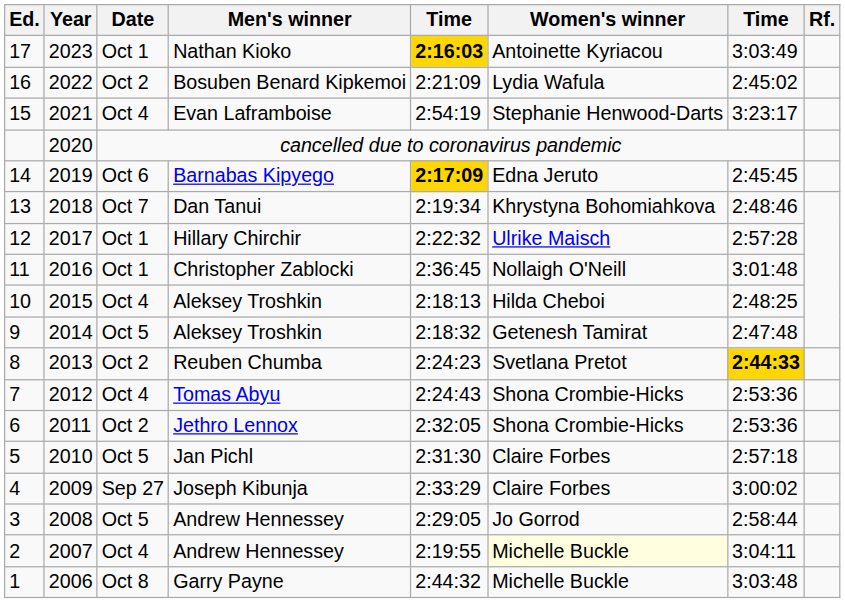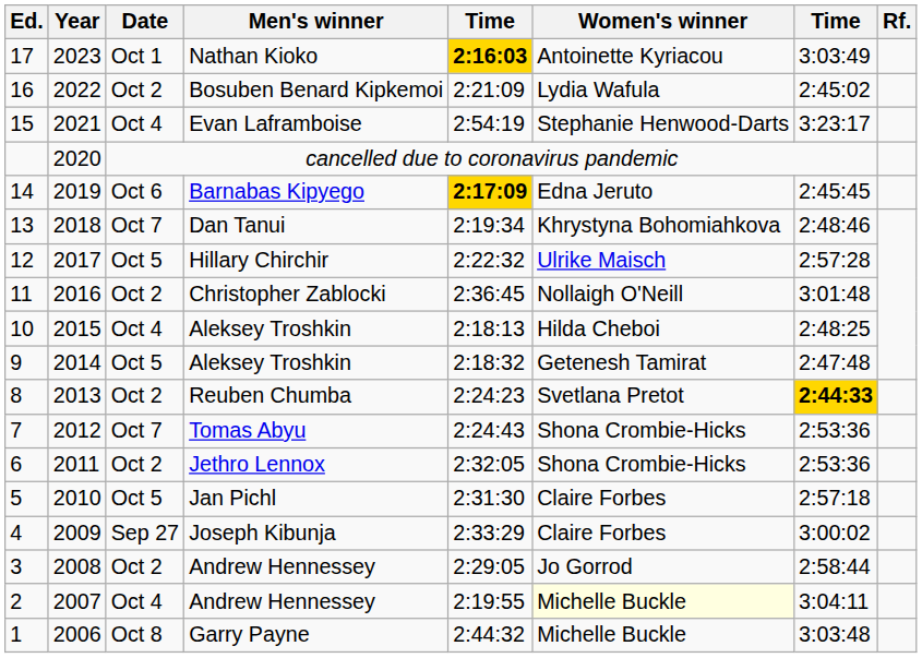 <table class="wikitable sortable">
 <tr>
 <th class="unsortable">Ed.</th>
 <th>Year</th>
 <th>Date</th>
 <th>Men's winner</th>
 <th>Time</th>
 <th>Women's winner</th>
 <th>Time</th>
 <th class="unsortable">Rf.</th>
 </tr>
 <tr>
 <td>17</td>
 <td>2023</td>
 <td>Oct 1</td>
 <td>Nathan Kioko</td>
 <td style="background:gold;"><strong>2:16:03</strong></td>
 <td>Antoinette Kyriacou</td>
 <td>3:03:49</td>
 <td></td>
 </tr>
 <tr>
 <td>16</td>
 <td>2022</td>
 <td>Oct 2</td>
 <td>Bosuben Benard Kipkemoi</td>
 <td>2:21:09</td>
 <td>Lydia Wafula</td>
 <td>2:45:02</td>
 <td></td>
 </tr>
 <tr>
 <td>15</td>
 <td>2021</td>
 <td>Oct 4</td>
 <td>Evan Laframboise</td>
 <td>2:54:19</td>
 <td>Stephanie Henwood-Darts</td>
 <td>3:23:17</td>
 <td></td>
 </tr>
 <tr>
 <td></td>
 <td>2020</td>
 <td colspan="5" align="center" data-sort-value=""><em>cancelled due to coronavirus pandemic</em></td>
 <td></td>
 </tr>
 <tr>
 <td>14</td>
 <td>2019</td>
 <td>Oct 6</td>
 <td><a href='#'>Barnabas Kipyego</a></td>
 <td style="background:gold;"><strong>2:17:09</strong></td>
 <td>Edna Jeruto</td>
 <td>2:45:45</td>
 <td></td>
 </tr>
 <tr>
 <td>13</td>
 <td>2018</td>
 <td>Oct 7</td>
 <td>Dan Tanui</td>
 <td>2:19:34</td>
 <td>Khrystyna Bohomiahkova</td>
 <td>2:48:46</td>
 </tr>
 <tr>
 <td>12</td>
 <td>2017</td>
-<td>Oct 1</td>
+<td>Oct 5</td>
 <td>Hillary Chirchir</td>
 <td>2:22:32</td>
 <td><a href='#'>Ulrike Maisch</a></td>
 <td>2:57:28</td>
 </tr>
 <tr>
 <td>11</td>
 <td>2016</td>
-<td>Oct 1</td>
+<td>Oct 2</td>
 <td>Christopher Zablocki</td>
 <td>2:36:45</td>
 <td>Nollaigh O'Neill</td>
 <td>3:01:48</td>
 </tr>
 <tr>
 <td>10</td>
 <td>2015</td>
 <td>Oct 4</td>
 <td>Aleksey Troshkin</td>
 <td>2:18:13</td>
 <td>Hilda Cheboi</td>
 <td>2:48:25</td>
 </tr>
 <tr>
 <td>9</td>
 <td>2014</td>
 <td>Oct 5</td>
 <td>Aleksey Troshkin</td>
 <td>2:18:32</td>
 <td>Getenesh Tamirat</td>
 <td>2:47:48</td>
 </tr>
 <tr>
 <td>8</td>
 <td>2013</td>
 <td>Oct 2</td>
 <td>Reuben Chumba</td>
 <td>2:24:23</td>
 <td>Svetlana Pretot</td>
 <td style="background:gold;"><strong>2:44:33</strong></td>
 <td></td>
 </tr>
 <tr>
 <td>7</td>
 <td>2012</td>
-<td>Oct 4</td>
+<td>Oct 7</td>
 <td><a href='#'>Tomas Abyu</a></td>
 <td>2:24:43</td>
 <td>Shona Crombie-Hicks</td>
 <td>2:53:36</td>
 <td></td>
 </tr>
 <tr>
 <td>6</td>
 <td>2011</td>
 <td>Oct 2</td>
 <td><a href='#'>Jethro Lennox</a></td>
 <td>2:32:05</td>
 <td>Shona Crombie-Hicks</td>
 <td>2:53:36</td>
 <td></td>
 </tr>
 <tr>
 <td>5</td>
 <td>2010</td>
 <td>Oct 5</td>
 <td>Jan Pichl</td>
 <td>2:31:30</td>
 <td>Claire Forbes</td>
 <td>2:57:18</td>
 </tr>
 <tr>
 <td>4</td>
 <td>2009</td>
 <td>Sep 27</td>
 <td>Joseph Kibunja</td>
 <td>2:33:29</td>
 <td>Claire Forbes</td>
 <td>3:00:02</td>
 <td></td>
 </tr>
 <tr>
 <td>3</td>
 <td>2008</td>
-<td>Oct 5</td>
+<td>Oct 2</td>
 <td>Andrew Hennessey</td>
 <td>2:29:05</td>
 <td>Jo Gorrod</td>
 <td>2:58:44</td>
 <td></td>
 </tr>
 <tr>
 <td>2</td>
 <td>2007</td>
 <td>Oct 4</td>
 <td>Andrew Hennessey</td>
 <td>2:19:55</td>
 <td style="background: lightyellow;">Michelle Buckle</td>
 <td>3:04:11</td>
 <td></td>
 </tr>
 <tr>
 <td>1</td>
 <td>2006</td>
 <td>Oct 8</td>
 <td>Garry Payne</td>
 <td>2:44:32</td>
 <td>Michelle Buckle</td>
 <td>3:03:48</td>
 <td></td>
 </tr>
 </table>
